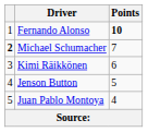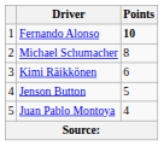 <table class="wikitable" style="font-size: 85%;">
 <tr>
 <th></th>
 <th>Driver</th>
 <th>Points</th>
 </tr>
 <tr>
 <td align="center">1</td>
 <td> <a href='#'>Fernando Alonso</a></td>
 <td><strong>10</strong></td>
 </tr>
 <tr>
-<td align="center"><strong>2</strong></td>
+<td align="center">2</td>
 <td> <a href='#'>Michael Schumacher</a></td>
-<td>7</td>
+<td>8</td>
 </tr>
 <tr>
 <td align="center">3</td>
 <td> <a href='#'>Kimi Räikkönen</a></td>
 <td>6</td>
 </tr>
 <tr>
 <td align="center">4</td>
 <td> <a href='#'>Jenson Button</a></td>
 <td>5</td>
 </tr>
 <tr>
 <td align="center">5</td>
 <td> <a href='#'>Juan Pablo Montoya</a></td>
 <td>4</td>
 </tr>
 <tr>
 <th colspan=4>Source:</th>
 </tr>
 </table>
